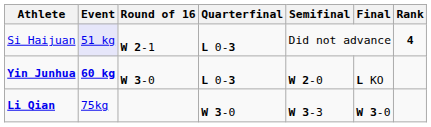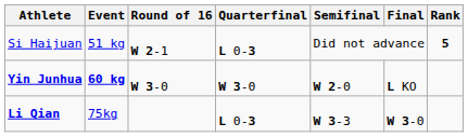 <table class="wikitable" style="font-size:90%">
 <tr>
 <th>Athlete</th>
 <th>Event</th>
 <th>Round of 16</th>
 <th>Quarterfinal</th>
 <th>Semifinal</th>
 <th>Final</th>
 <th>Rank</th>
 </tr>
 <tr>
 <td><a href='#'>Si Haijuan</a></td>
-<td style="background: lavender;"><a href='#'>51 kg</a></td>
+<td><a href='#'>51 kg</a></td>
 <td> <br><strong>W</strong> <strong>2</strong>-1</td>
 <td> <br><strong>L</strong> 0-<strong>3</strong></td>
 <td colspan="2" style="text-align:center;">Did not advance</td>
-<td align=center><strong>4</strong></td>
+<td align=center><strong>5</strong></td>
 </tr>
 <tr>
 <td><strong><a href='#'>Yin Junhua</a></strong></td>
 <td><strong><a href='#'>60 kg</a></strong></td>
 <td> <br><strong>W</strong> <strong>3</strong>-0</td>
-<td> <br><strong>L</strong> 0-<strong>3</strong></td>
+<td> <br><strong>W</strong> <strong>3</strong>-0</td>
 <td> <br><strong>W</strong> <strong>2</strong>-0</td>
 <td> <br><strong>L</strong> KO</td>
 <td align=center></td>
 </tr>
 <tr>
 <td><strong><a href='#'>Li Qian</a></strong></td>
 <td><a href='#'>75kg</a></td>
 <td></td>
-<td> <br><strong>W</strong> <strong>3</strong>-0</td>
+<td> <br><strong>L</strong> 0-<strong>3</strong></td>
 <td> <br><strong>W</strong> <strong>3</strong>-3</td>
 <td> <br><strong>W</strong> <strong>3</strong>-0</td>
 <td align=center></td>
 </tr>
 </table>
